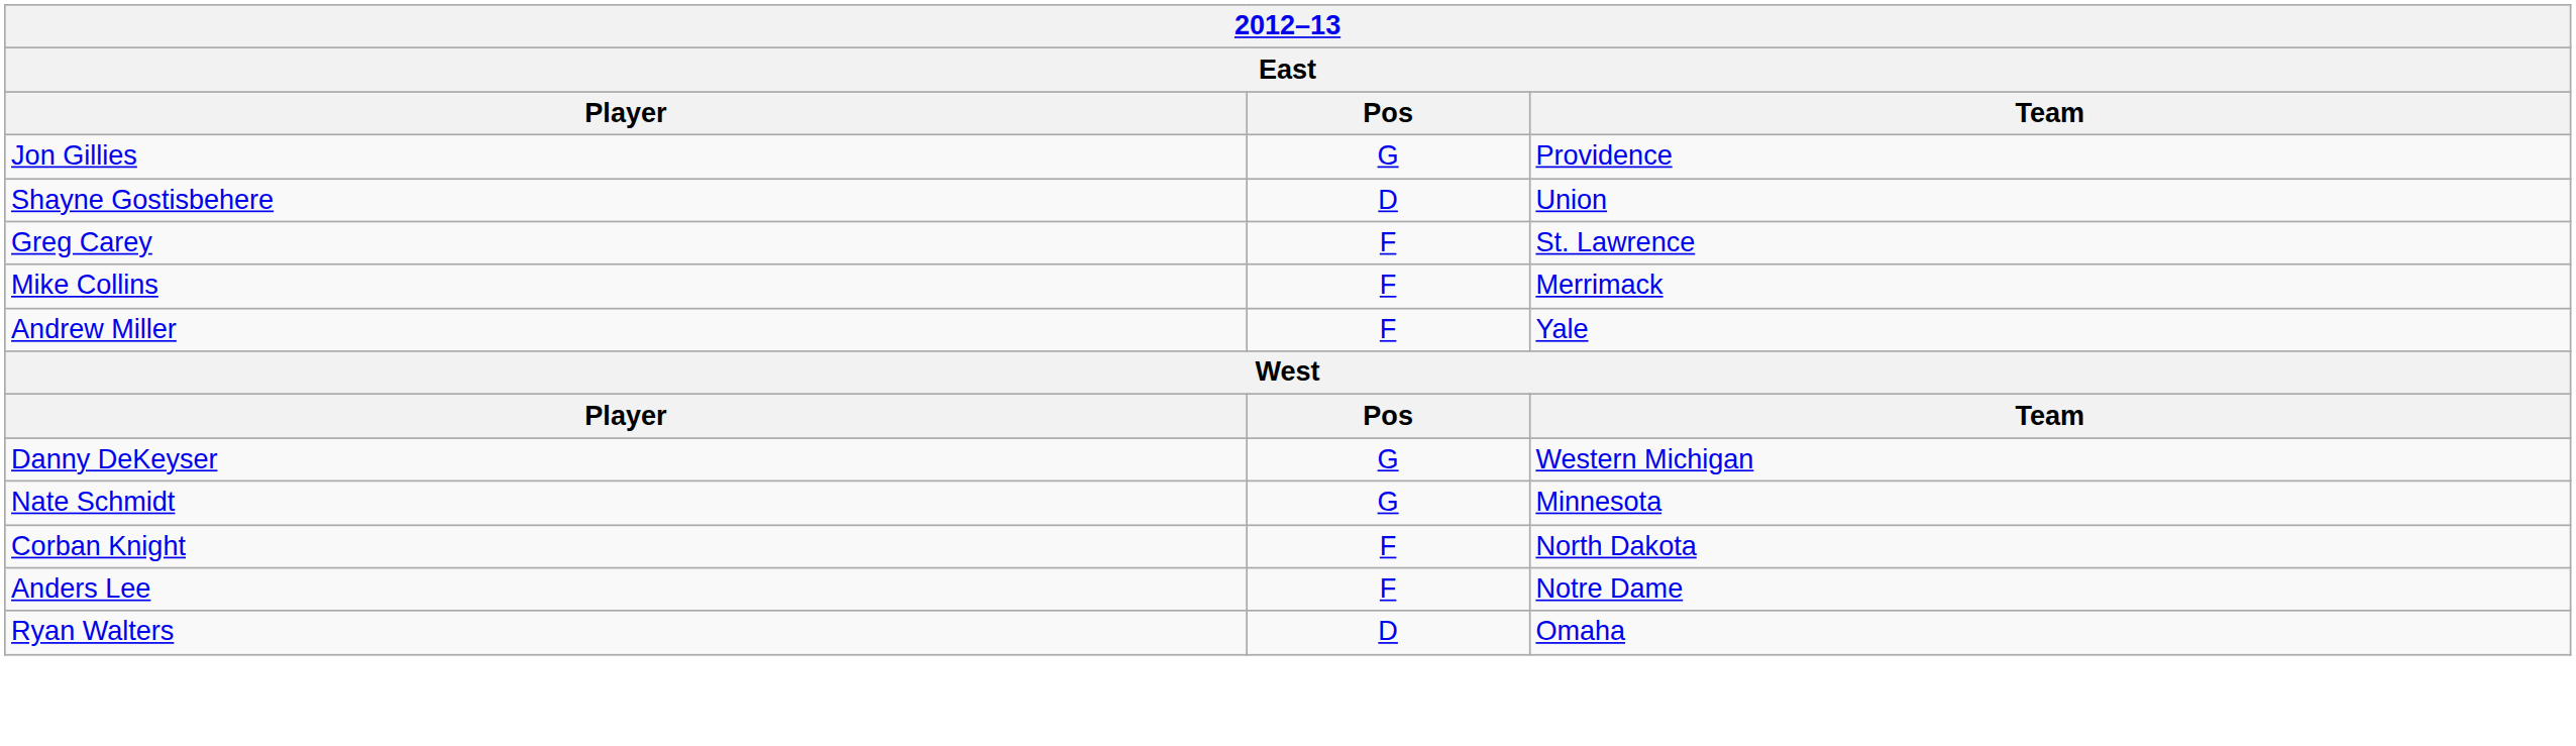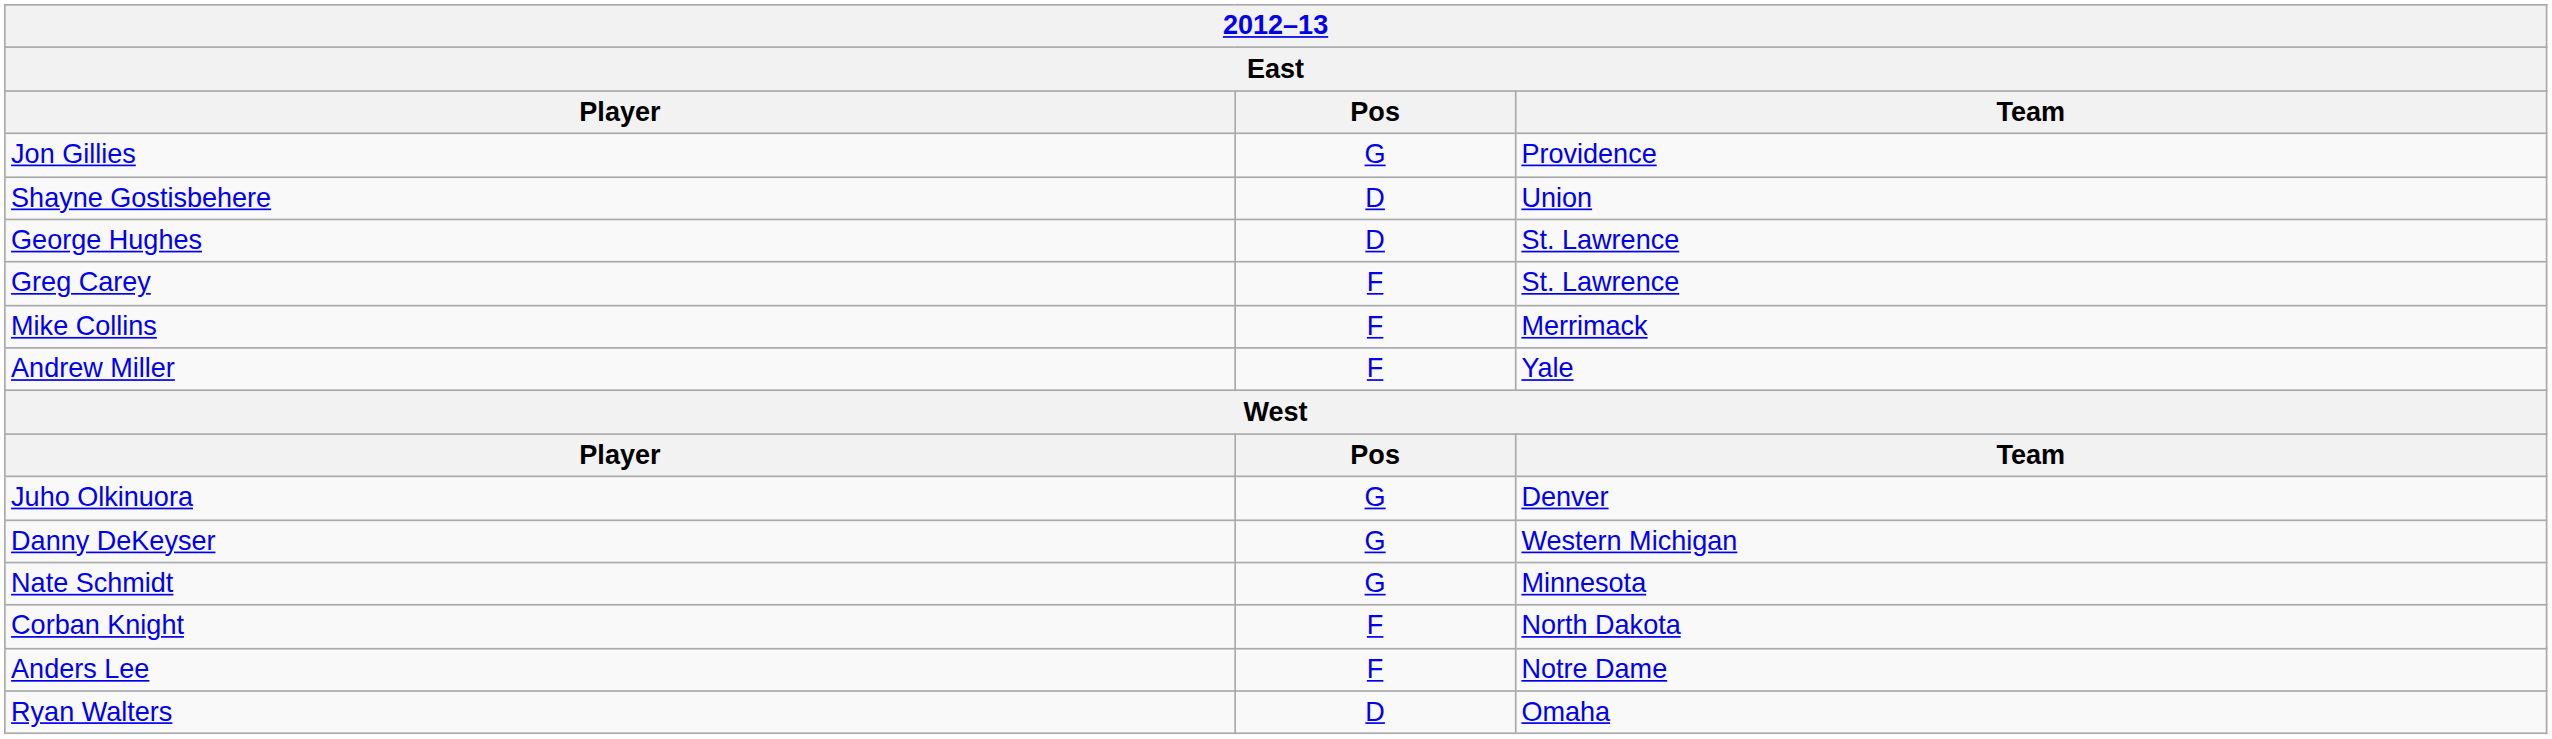 <table class="wikitable" width=95%>
 <tr>
 <th colspan=3><a href='#'>2012–13</a></th>
 </tr>
 <tr>
 <th colspan=3><strong>East</strong></th>
 </tr>
 <tr>
 <th>Player</th>
 <th>Pos</th>
 <th>Team</th>
 </tr>
 <tr>
 <td><a href='#'>Jon Gillies</a></td>
 <td style="text-align:center;"><a href='#'>G</a></td>
 <td><a href='#'>Providence</a></td>
 </tr>
 <tr>
 <td><a href='#'>Shayne Gostisbehere</a></td>
 <td style="text-align:center;"><a href='#'>D</a></td>
 <td><a href='#'>Union</a></td>
 </tr>
 <tr>
+<td><a href='#'>George Hughes</a></td>
+<td style="text-align:center;"><a href='#'>D</a></td>
+<td><a href='#'>St. Lawrence</a></td>
+</tr>
+<tr>
 <td><a href='#'>Greg Carey</a></td>
 <td style="text-align:center;"><a href='#'>F</a></td>
 <td><a href='#'>St. Lawrence</a></td>
 </tr>
 <tr>
 <td><a href='#'>Mike Collins</a></td>
 <td style="text-align:center;"><a href='#'>F</a></td>
 <td><a href='#'>Merrimack</a></td>
 </tr>
 <tr>
 <td><a href='#'>Andrew Miller</a></td>
 <td style="text-align:center;"><a href='#'>F</a></td>
 <td><a href='#'>Yale</a></td>
 </tr>
 <tr>
 <th colspan=3><strong>West</strong></th>
 </tr>
 <tr>
 <th>Player</th>
 <th>Pos</th>
 <th>Team</th>
+</tr>
+<tr>
+<td><a href='#'>Juho Olkinuora</a></td>
+<td style="text-align:center;"><a href='#'>G</a></td>
+<td><a href='#'>Denver</a></td>
 </tr>
 <tr>
 <td><a href='#'>Danny DeKeyser</a></td>
 <td style="text-align:center;"><a href='#'>G</a></td>
 <td><a href='#'>Western Michigan</a></td>
 </tr>
 <tr>
 <td><a href='#'>Nate Schmidt</a></td>
 <td style="text-align:center;"><a href='#'>G</a></td>
 <td><a href='#'>Minnesota</a></td>
 </tr>
 <tr>
 <td><a href='#'>Corban Knight</a></td>
 <td style="text-align:center;"><a href='#'>F</a></td>
 <td><a href='#'>North Dakota</a></td>
 </tr>
 <tr>
 <td><a href='#'>Anders Lee</a></td>
 <td style="text-align:center;"><a href='#'>F</a></td>
 <td><a href='#'>Notre Dame</a></td>
 </tr>
 <tr>
 <td><a href='#'>Ryan Walters</a></td>
 <td style="text-align:center;"><a href='#'>D</a></td>
 <td><a href='#'>Omaha</a></td>
 </tr>
 </table>
